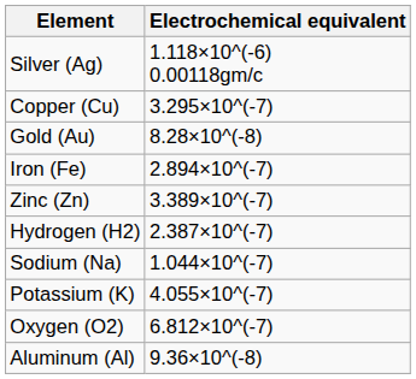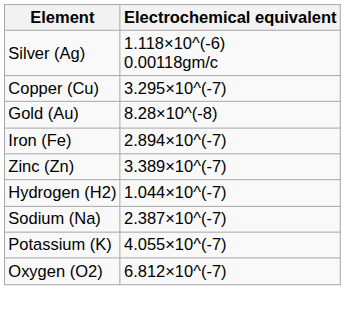 <table class="wikitable">
 <tr>
 <th>Element</th>
 <th>Electrochemical equivalent</th>
 </tr>
 <tr>
 <td>Silver (Ag)</td>
 <td>1.118×10^(-6)<br>0.00118gm/c</td>
 </tr>
 <tr>
 <td>Copper (Cu)</td>
 <td>3.295×10^(-7)</td>
 </tr>
 <tr 0.0003295 gm/c>
 <td>Gold (Au)</td>
 <td>8.28×10^(-8)</td>
 </tr>
 <tr>
 <td>Iron (Fe)</td>
 <td>2.894×10^(-7)</td>
 </tr>
 <tr>
 <td>Zinc (Zn)</td>
 <td>3.389×10^(-7)</td>
 </tr>
 <tr>
 <td>Hydrogen (H2)</td>
-<td>2.387×10^(-7)</td>
+<td>1.044×10^(-7)</td>
 </tr>
 <tr>
 <td>Sodium (Na)</td>
-<td>1.044×10^(-7)</td>
+<td>2.387×10^(-7)</td>
 </tr>
 <tr>
 <td>Potassium (K)</td>
 <td>4.055×10^(-7)</td>
 </tr>
 <tr>
 <td>Oxygen (O2)</td>
 <td>6.812×10^(-7)</td>
 </tr>
-<tr>
-<td>Aluminum (Al)</td>
-<td>9.36×10^(-8)</td>
-</tr>
 </table>
